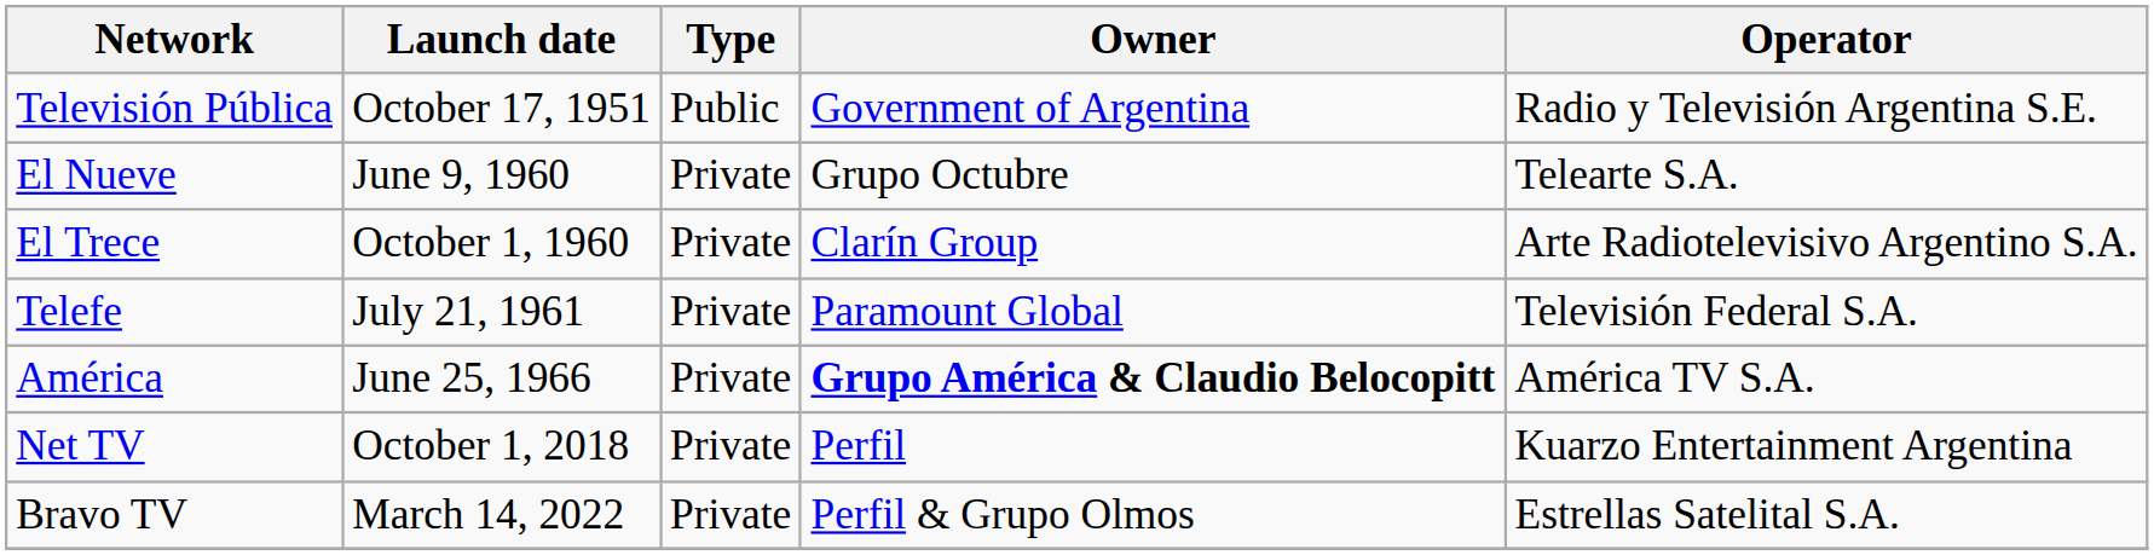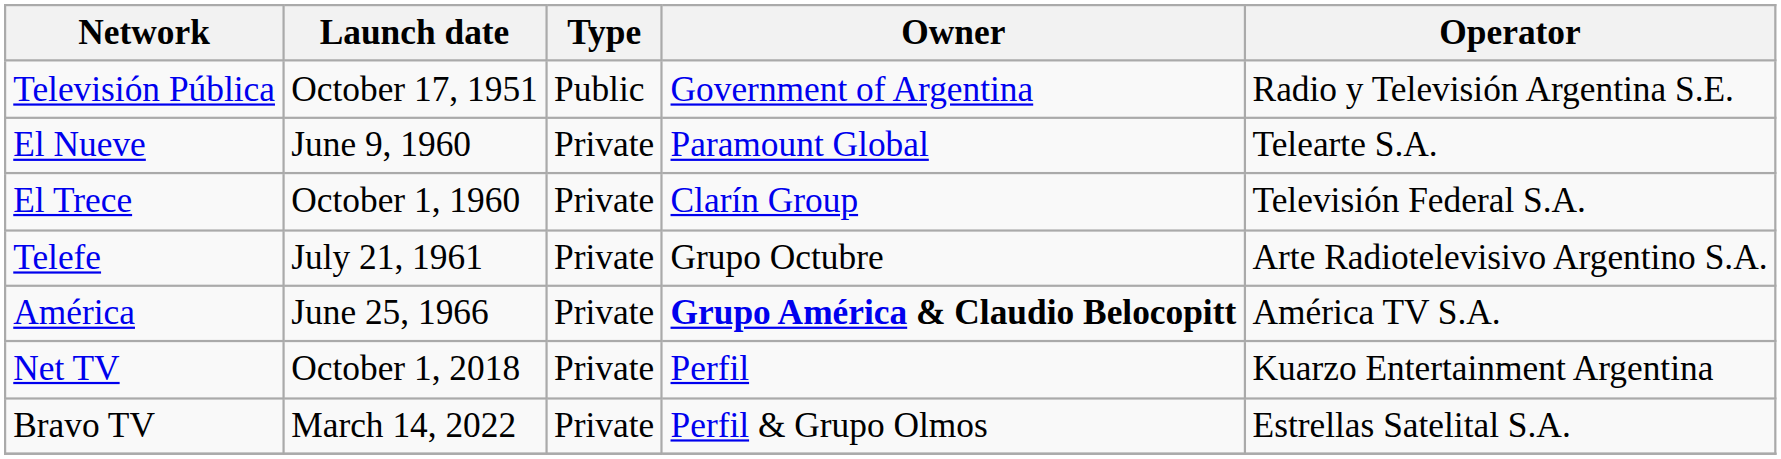 <table class="wikitable">
 <tr>
 <th>Network</th>
 <th>Launch date</th>
 <th>Type</th>
 <th>Owner</th>
 <th>Operator</th>
 </tr>
 <tr>
 <td><a href='#'>Televisión Pública</a></td>
 <td>October 17, 1951</td>
 <td>Public</td>
 <td><a href='#'>Government of Argentina</a></td>
 <td>Radio y Televisión Argentina S.E.</td>
 </tr>
 <tr>
 <td><a href='#'>El Nueve</a></td>
 <td>June 9, 1960</td>
 <td>Private</td>
-<td>Grupo Octubre</td>
+<td><a href='#'>Paramount Global</a></td>
 <td>Telearte S.A.</td>
 </tr>
 <tr>
 <td><a href='#'>El Trece</a></td>
 <td>October 1, 1960</td>
 <td>Private</td>
 <td><a href='#'>Clarín Group</a></td>
-<td>Arte Radiotelevisivo Argentino S.A.</td>
+<td>Televisión Federal S.A.</td>
 </tr>
 <tr>
 <td><a href='#'>Telefe</a></td>
 <td>July 21, 1961</td>
 <td>Private</td>
-<td><a href='#'>Paramount Global</a></td>
-<td>Televisión Federal S.A.</td>
+<td>Grupo Octubre</td>
+<td>Arte Radiotelevisivo Argentino S.A.</td>
 </tr>
 <tr>
 <td><a href='#'>América</a></td>
 <td>June 25, 1966</td>
 <td>Private</td>
 <td><strong><a href='#'>Grupo América</a> & Claudio Belocopitt</strong></td>
 <td>América TV S.A.</td>
 </tr>
 <tr>
 <td><a href='#'>Net TV</a></td>
 <td>October 1, 2018</td>
 <td>Private</td>
 <td><a href='#'>Perfil</a></td>
 <td>Kuarzo Entertainment Argentina</td>
 </tr>
 <tr>
 <td>Bravo TV</td>
 <td>March 14, 2022</td>
 <td>Private</td>
 <td><a href='#'>Perfil</a> & Grupo Olmos</td>
 <td>Estrellas Satelital S.A.</td>
 </tr>
 <tr>
 </tr>
 </table>
